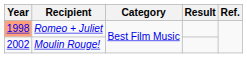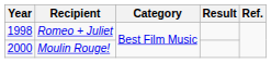 <table class="wikitable">
 <tr>
 <th>Year</th>
 <th>Recipient</th>
 <th>Category</th>
 <th>Result</th>
 <th>Ref.</th>
 </tr>
 <tr>
-<td style="background: lightsalmon;"><a href='#'>1998</a></td>
+<td><a href='#'>1998</a></td>
 <td><em><a href='#'>Romeo + Juliet</a></em></td>
 <td rowspan="2"><a href='#'>Best Film Music</a></td>
 <td></td>
 <td rowspan="2"></td>
 </tr>
 <tr>
-<td><a href='#'>2002</a></td>
+<td><a href='#'>2000</a></td>
 <td><em><a href='#'>Moulin Rouge!</a></em></td>
 <td></td>
 </tr>
 </table>
